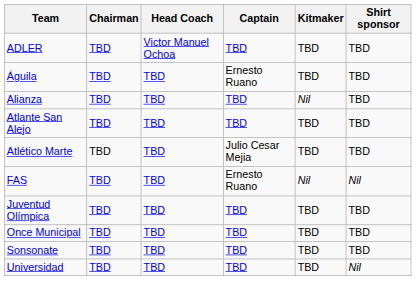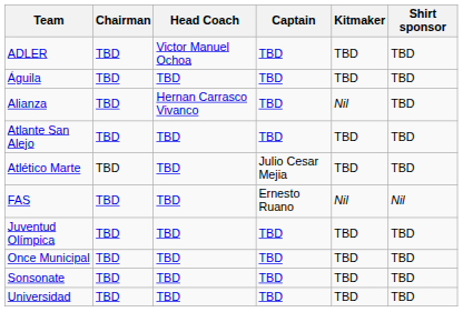 <table class="wikitable sortable" style="text-align: left;">
 <tr>
 <th>Team</th>
 <th>Chairman</th>
 <th>Head Coach</th>
 <th>Captain</th>
 <th>Kitmaker</th>
 <th>Shirt sponsor</th>
 </tr>
 <tr>
 <td><a href='#'>ADLER</a></td>
 <td> <a href='#'>TBD</a></td>
 <td> <a href='#'>Victor Manuel Ochoa</a></td>
 <td> <a href='#'>TBD</a></td>
 <td>TBD</td>
 <td>TBD</td>
 </tr>
 <tr>
 <td><a href='#'>Águila</a></td>
 <td> <a href='#'>TBD</a></td>
 <td> <a href='#'>TBD</a></td>
-<td> Ernesto Ruano</td>
+<td> <a href='#'>TBD</a></td>
 <td>TBD</td>
 <td>TBD</td>
 </tr>
 <tr>
 <td><a href='#'>Alianza</a></td>
 <td> <a href='#'>TBD</a></td>
-<td> <a href='#'>TBD</a></td>
+<td> <a href='#'>Hernan Carrasco Vivanco</a></td>
 <td> <a href='#'>TBD</a></td>
 <td><em>Nil</em></td>
 <td>TBD</td>
 </tr>
 <tr>
 <td><a href='#'>Atlante San Alejo</a></td>
 <td> <a href='#'>TBD</a></td>
 <td> <a href='#'>TBD</a></td>
 <td> <a href='#'>TBD</a></td>
 <td>TBD</td>
 <td>TBD</td>
 </tr>
 <tr>
 <td><a href='#'>Atlético Marte</a></td>
 <td> TBD</td>
 <td> <a href='#'>TBD</a></td>
 <td> Julio Cesar Mejia</td>
 <td>TBD</td>
 <td>TBD</td>
 </tr>
 <tr>
 <td><a href='#'>FAS</a></td>
 <td> <a href='#'>TBD</a></td>
 <td> <a href='#'>TBD</a></td>
 <td> Ernesto Ruano</td>
 <td><em>Nil</em></td>
 <td><em>Nil</em></td>
 </tr>
 <tr>
 <td><a href='#'>Juventud Olímpica</a></td>
 <td> <a href='#'>TBD</a></td>
 <td> <a href='#'>TBD</a></td>
 <td> <a href='#'>TBD</a></td>
 <td>TBD</td>
 <td>TBD</td>
 </tr>
 <tr>
 <td><a href='#'>Once Municipal</a></td>
 <td> <a href='#'>TBD</a></td>
 <td> <a href='#'>TBD</a></td>
 <td> <a href='#'>TBD</a></td>
 <td>TBD</td>
 <td>TBD</td>
 </tr>
 <tr>
 <td><a href='#'>Sonsonate</a></td>
 <td> <a href='#'>TBD</a></td>
 <td> <a href='#'>TBD</a></td>
 <td> <a href='#'>TBD</a></td>
 <td>TBD</td>
 <td>TBD</td>
 </tr>
 <tr>
 <td><a href='#'>Universidad</a></td>
 <td> <a href='#'>TBD</a></td>
 <td> <a href='#'>TBD</a></td>
 <td> <a href='#'>TBD</a></td>
 <td>TBD</td>
-<td><em>Nil</em></td>
+<td>TBD</td>
 </tr>
 </table>
